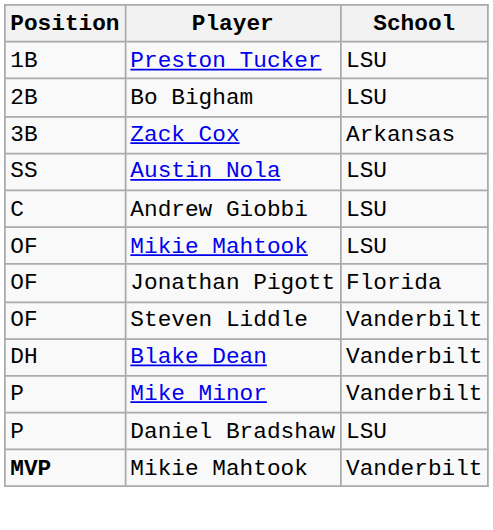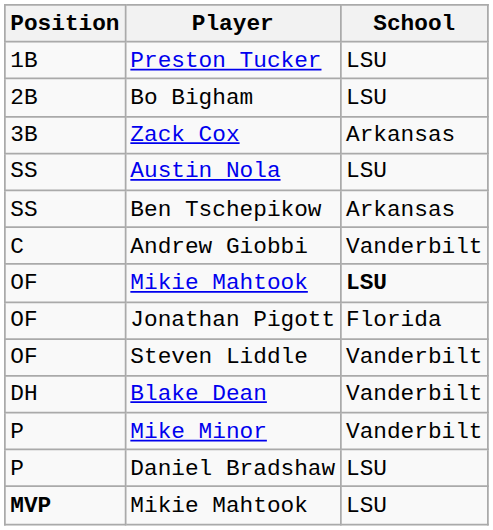 <table class="wikitable">
 <tr>
 <th>Position</th>
 <th>Player</th>
 <th>School</th>
 </tr>
 <tr>
 <td>1B</td>
 <td><a href='#'>Preston Tucker</a></td>
 <td>LSU</td>
 </tr>
 <tr>
 <td>2B</td>
 <td>Bo Bigham</td>
 <td>LSU</td>
 </tr>
 <tr>
 <td>3B</td>
 <td><a href='#'>Zack Cox</a></td>
 <td>Arkansas</td>
 </tr>
 <tr>
 <td>SS</td>
 <td><a href='#'>Austin Nola</a></td>
 <td>LSU</td>
 </tr>
 <tr>
+<td>SS</td>
+<td>Ben Tschepikow</td>
+<td>Arkansas</td>
+</tr>
+<tr>
 <td>C</td>
 <td>Andrew Giobbi</td>
-<td>LSU</td>
+<td>Vanderbilt</td>
 </tr>
 <tr>
 <td>OF</td>
 <td><a href='#'>Mikie Mahtook</a></td>
-<td>LSU</td>
+<td><strong>LSU</strong></td>
 </tr>
 <tr>
 <td>OF</td>
 <td>Jonathan Pigott</td>
 <td>Florida</td>
 </tr>
 <tr>
 <td>OF</td>
 <td>Steven Liddle</td>
 <td>Vanderbilt</td>
 </tr>
 <tr>
 <td>DH</td>
 <td><a href='#'>Blake Dean</a></td>
 <td>Vanderbilt</td>
 </tr>
 <tr>
 <td>P</td>
 <td><a href='#'>Mike Minor</a></td>
 <td>Vanderbilt</td>
 </tr>
 <tr>
 <td>P</td>
 <td>Daniel Bradshaw</td>
 <td>LSU</td>
 </tr>
 <tr>
 <td><strong>MVP</strong></td>
 <td>Mikie Mahtook</td>
-<td>Vanderbilt</td>
+<td>LSU</td>
 </tr>
 </table>
